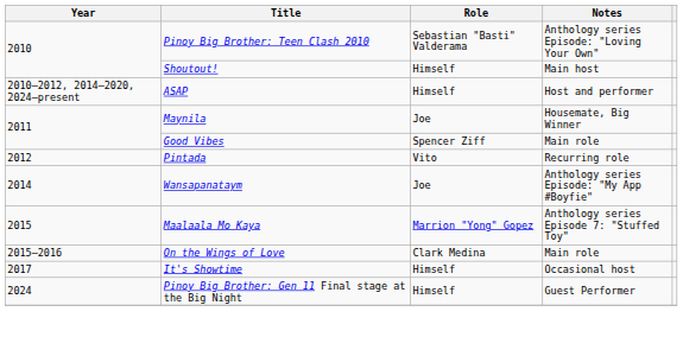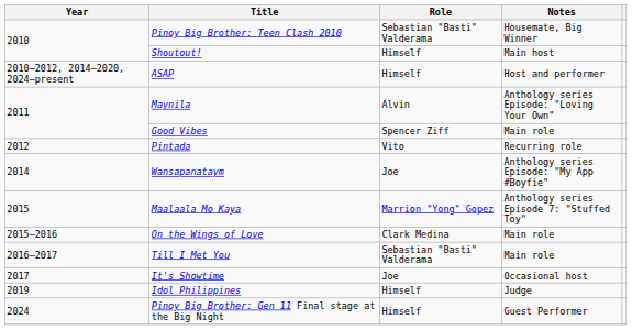 <table class="wikitable sortable">
 <tr>
 <th>Year</th>
 <th>Title</th>
 <th>Role</th>
 <th>Notes</th>
 <th scope="col" class="unsortable"></th>
 </tr>
 <tr>
 <td rowspan="2">2010</td>
 <td><em><a href='#'>Pinoy Big Brother: Teen Clash 2010</a></em></td>
 <td>Sebastian "Basti" Valderama</td>
-<td>Anthology series<br>Episode: "Loving Your Own"</td>
+<td>Housemate, Big Winner</td>
 <td></td>
 </tr>
 <tr>
 <td><em><a href='#'>Shoutout!</a></em></td>
 <td>Himself</td>
 <td>Main host</td>
 <td></td>
 </tr>
 <tr>
 <td>2010–2012, 2014–2020, 2024–present</td>
 <td><em><a href='#'>ASAP</a></em></td>
 <td>Himself</td>
 <td>Host and performer</td>
 <td></td>
 </tr>
 <tr>
 <td rowspan="2">2011</td>
 <td><em><a href='#'>Maynila</a></em></td>
-<td>Joe</td>
-<td>Housemate, Big Winner</td>
+<td>Alvin</td>
+<td>Anthology series<br>Episode: "Loving Your Own"</td>
 <td></td>
 </tr>
 <tr>
 <td><em><a href='#'>Good Vibes</a></em></td>
 <td>Spencer Ziff</td>
 <td>Main role</td>
 <td></td>
 </tr>
 <tr>
 <td>2012</td>
 <td><em><a href='#'>Pintada</a></em></td>
 <td>Vito</td>
 <td>Recurring role</td>
 <td></td>
 </tr>
 <tr>
 <td>2014</td>
 <td><em><a href='#'>Wansapanataym</a></em></td>
 <td>Joe</td>
 <td>Anthology series<br>Episode: "My App #Boyfie"</td>
 <td style="text-align: center;"></td>
 </tr>
 <tr>
 <td>2015</td>
 <td><em><a href='#'>Maalaala Mo Kaya</a></em></td>
 <td><a href='#'>Marrion "Yong" Gopez</a></td>
 <td>Anthology series<br>Episode 7: "Stuffed Toy"</td>
 <td style="text-align: center;"></td>
 </tr>
 <tr>
 <td>2015–2016</td>
 <td><em><a href='#'>On the Wings of Love</a></em></td>
 <td>Clark Medina</td>
 <td>Main role</td>
 <td></td>
 </tr>
 <tr>
+<td>2016–2017</td>
+<td><em><a href='#'>Till I Met You</a></em></td>
+<td>Sebastian "Basti" Valderama</td>
+<td>Main role</td>
+<td></td>
+</tr>
+<tr>
 <td>2017</td>
 <td><em><a href='#'>It's Showtime</a></em></td>
+<td>Joe</td>
+<td>Occasional host</td>
+<td style="text-align: center;"></td>
+</tr>
+<tr>
+<td>2019</td>
+<td><em><a href='#'>Idol Philippines</a></em></td>
 <td>Himself</td>
-<td>Occasional host</td>
+<td>Judge</td>
 <td style="text-align: center;"></td>
 </tr>
 <tr>
 <td>2024</td>
 <td><em><a href='#'>Pinoy Big Brother: Gen 11</a></em> Final stage at the Big Night</td>
 <td>Himself</td>
 <td>Guest Performer</td>
 <td></td>
 </tr>
 <tr>
 </tr>
 </table>
